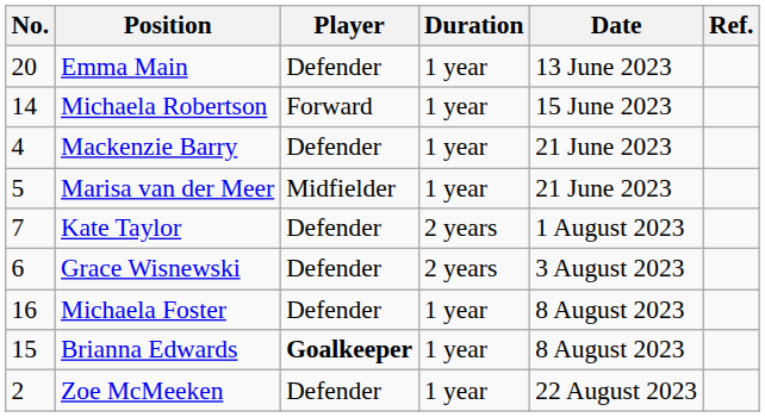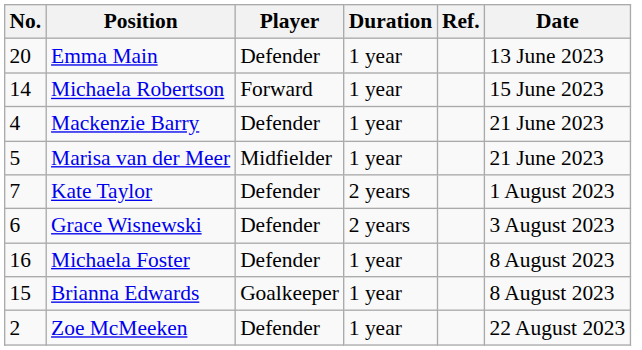 <table class="wikitable">
 <tr>
 <th scope="col">No.</th>
 <th scope="col">Position</th>
 <th scope="col">Player</th>
 <th scope="col">Duration</th>
+<th scope="col">Ref.</th>
 <th scope="col">Date</th>
-<th scope="col">Ref.</th>
 </tr>
 <tr>
 <td>20</td>
 <td><a href='#'>Emma Main</a></td>
 <td>Defender</td>
 <td>1 year</td>
+<td></td>
 <td>13 June 2023</td>
-<td></td>
 </tr>
 <tr>
 <td>14</td>
 <td><a href='#'>Michaela Robertson</a></td>
 <td>Forward</td>
 <td>1 year</td>
+<td></td>
 <td>15 June 2023</td>
-<td></td>
 </tr>
 <tr>
 <td>4</td>
 <td><a href='#'>Mackenzie Barry</a></td>
 <td>Defender</td>
 <td>1 year</td>
+<td></td>
 <td>21 June 2023</td>
-<td></td>
 </tr>
 <tr>
 <td>5</td>
 <td><a href='#'>Marisa van der Meer</a></td>
 <td>Midfielder</td>
 <td>1 year</td>
+<td></td>
 <td>21 June 2023</td>
-<td></td>
 </tr>
 <tr>
 <td>7</td>
 <td><a href='#'>Kate Taylor</a></td>
 <td>Defender</td>
 <td>2 years</td>
+<td></td>
 <td>1 August 2023</td>
-<td></td>
 </tr>
 <tr>
 <td>6</td>
 <td><a href='#'>Grace Wisnewski</a></td>
 <td>Defender</td>
 <td>2 years</td>
+<td></td>
 <td>3 August 2023</td>
-<td></td>
 </tr>
 <tr>
 <td>16</td>
 <td><a href='#'>Michaela Foster</a></td>
 <td>Defender</td>
 <td>1 year</td>
+<td></td>
 <td>8 August 2023</td>
-<td></td>
 </tr>
 <tr>
 <td>15</td>
 <td><a href='#'>Brianna Edwards</a></td>
-<td><strong>Goalkeeper</strong></td>
+<td>Goalkeeper</td>
 <td>1 year</td>
+<td></td>
 <td>8 August 2023</td>
-<td></td>
 </tr>
 <tr>
 <td>2</td>
 <td><a href='#'>Zoe McMeeken</a></td>
 <td>Defender</td>
 <td>1 year</td>
+<td></td>
 <td>22 August 2023</td>
-<td></td>
 </tr>
 </table>
